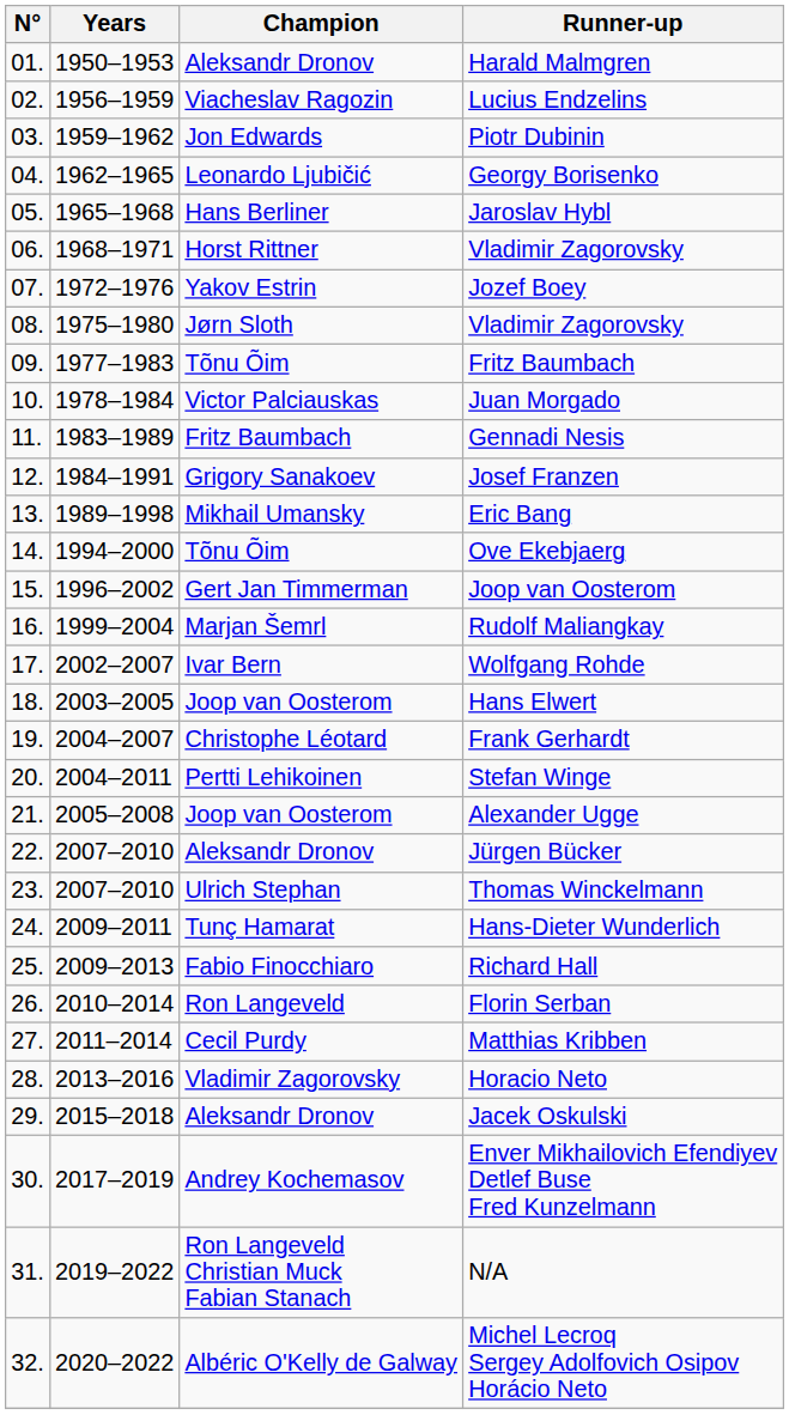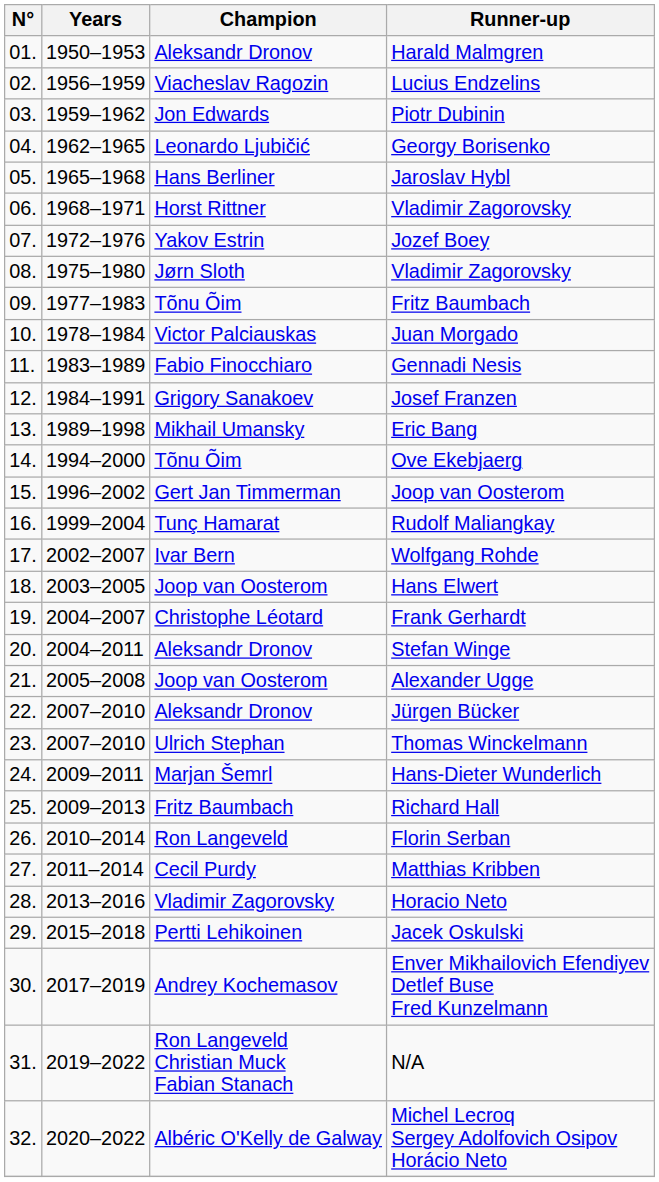 <table class="wikitable">
 <tr>
 <th>N°</th>
 <th>Years</th>
 <th>Champion</th>
 <th>Runner-up</th>
 </tr>
 <tr>
 <td>01.</td>
 <td>1950–1953</td>
 <td> <a href='#'>Aleksandr Dronov</a></td>
 <td> <a href='#'>Harald Malmgren</a></td>
 </tr>
 <tr>
 <td>02.</td>
 <td>1956–1959</td>
 <td> <a href='#'>Viacheslav Ragozin</a></td>
 <td> <a href='#'>Lucius Endzelins</a></td>
 </tr>
 <tr>
 <td>03.</td>
 <td>1959–1962</td>
 <td> <a href='#'>Jon Edwards</a></td>
 <td> <a href='#'>Piotr Dubinin</a></td>
 </tr>
 <tr>
 <td>04.</td>
 <td>1962–1965</td>
 <td> <a href='#'>Leonardo Ljubičić</a></td>
 <td> <a href='#'>Georgy Borisenko</a></td>
 </tr>
 <tr>
 <td>05.</td>
 <td>1965–1968</td>
 <td> <a href='#'>Hans Berliner</a></td>
 <td> <a href='#'>Jaroslav Hybl</a></td>
 </tr>
 <tr>
 <td>06.</td>
 <td>1968–1971</td>
 <td> <a href='#'>Horst Rittner</a></td>
 <td> <a href='#'>Vladimir Zagorovsky</a></td>
 </tr>
 <tr>
 <td>07.</td>
 <td>1972–1976</td>
 <td> <a href='#'>Yakov Estrin</a></td>
 <td> <a href='#'>Jozef Boey</a></td>
 </tr>
 <tr>
 <td>08.</td>
 <td>1975–1980</td>
 <td> <a href='#'>Jørn Sloth</a></td>
 <td> <a href='#'>Vladimir Zagorovsky</a></td>
 </tr>
 <tr>
 <td>09.</td>
 <td>1977–1983</td>
 <td> <a href='#'>Tõnu Õim</a></td>
 <td> <a href='#'>Fritz Baumbach</a></td>
 </tr>
 <tr>
 <td>10.</td>
 <td>1978–1984</td>
 <td> <a href='#'>Victor Palciauskas</a></td>
 <td> <a href='#'>Juan Morgado</a></td>
 </tr>
 <tr>
 <td>11.</td>
 <td>1983–1989</td>
-<td> <a href='#'>Fritz Baumbach</a></td>
+<td> <a href='#'>Fabio Finocchiaro</a></td>
 <td> <a href='#'>Gennadi Nesis</a></td>
 </tr>
 <tr>
 <td>12.</td>
 <td>1984–1991</td>
 <td> <a href='#'>Grigory Sanakoev</a></td>
 <td> <a href='#'>Josef Franzen</a></td>
 </tr>
 <tr>
 <td>13.</td>
 <td>1989–1998</td>
 <td> <a href='#'>Mikhail Umansky</a></td>
 <td> <a href='#'>Eric Bang</a></td>
 </tr>
 <tr>
 <td>14.</td>
 <td>1994–2000</td>
 <td> <a href='#'>Tõnu Õim</a></td>
 <td> <a href='#'>Ove Ekebjaerg</a></td>
 </tr>
 <tr>
 <td>15.</td>
 <td>1996–2002</td>
 <td> <a href='#'>Gert Jan Timmerman</a></td>
 <td> <a href='#'>Joop van Oosterom</a></td>
 </tr>
 <tr>
 <td>16.</td>
 <td>1999–2004</td>
-<td> <a href='#'>Marjan Šemrl</a></td>
+<td> <a href='#'>Tunç Hamarat</a></td>
 <td> <a href='#'>Rudolf Maliangkay</a></td>
 </tr>
 <tr>
 <td>17.</td>
 <td>2002–2007</td>
 <td> <a href='#'>Ivar Bern</a></td>
 <td> <a href='#'>Wolfgang Rohde</a></td>
 </tr>
 <tr>
 <td>18.</td>
 <td>2003–2005</td>
 <td> <a href='#'>Joop van Oosterom</a></td>
 <td> <a href='#'>Hans Elwert</a></td>
 </tr>
 <tr>
 <td>19.</td>
 <td>2004–2007</td>
 <td> <a href='#'>Christophe Léotard</a></td>
 <td> <a href='#'>Frank Gerhardt</a></td>
 </tr>
 <tr>
 <td>20.</td>
 <td>2004–2011</td>
-<td> <a href='#'>Pertti Lehikoinen</a></td>
+<td> <a href='#'>Aleksandr Dronov</a></td>
 <td> <a href='#'>Stefan Winge</a></td>
 </tr>
 <tr>
 <td>21.</td>
 <td>2005–2008</td>
 <td> <a href='#'>Joop van Oosterom</a></td>
 <td> <a href='#'>Alexander Ugge</a></td>
 </tr>
 <tr>
 <td>22.</td>
 <td>2007–2010</td>
 <td> <a href='#'>Aleksandr Dronov</a></td>
 <td> <a href='#'>Jürgen Bücker</a></td>
 </tr>
 <tr>
 <td>23.</td>
 <td>2007–2010</td>
 <td> <a href='#'>Ulrich Stephan</a></td>
 <td> <a href='#'>Thomas Winckelmann</a></td>
 </tr>
 <tr>
 <td>24.</td>
 <td>2009–2011</td>
-<td> <a href='#'>Tunç Hamarat</a></td>
+<td> <a href='#'>Marjan Šemrl</a></td>
 <td> <a href='#'>Hans-Dieter Wunderlich</a></td>
 </tr>
 <tr>
 <td>25.</td>
 <td>2009–2013</td>
-<td> <a href='#'>Fabio Finocchiaro</a></td>
+<td> <a href='#'>Fritz Baumbach</a></td>
 <td> <a href='#'>Richard Hall</a></td>
 </tr>
 <tr>
 <td>26.</td>
 <td>2010–2014</td>
 <td> <a href='#'>Ron Langeveld</a></td>
 <td> <a href='#'>Florin Serban</a></td>
 </tr>
 <tr>
 <td>27.</td>
 <td>2011–2014</td>
 <td> <a href='#'>Cecil Purdy</a></td>
 <td> <a href='#'>Matthias Kribben</a></td>
 </tr>
 <tr>
 <td>28.</td>
 <td>2013–2016</td>
 <td> <a href='#'>Vladimir Zagorovsky</a></td>
 <td> <a href='#'>Horacio Neto</a></td>
 </tr>
 <tr>
 <td>29.</td>
 <td>2015–2018</td>
-<td> <a href='#'>Aleksandr Dronov</a></td>
+<td> <a href='#'>Pertti Lehikoinen</a></td>
 <td> <a href='#'>Jacek Oskulski</a></td>
 </tr>
 <tr>
 <td>30.</td>
 <td>2017–2019</td>
 <td> <a href='#'>Andrey Kochemasov</a></td>
 <td> <a href='#'>Enver Mikhailovich Efendiyev</a> <br>  <a href='#'>Detlef Buse</a> <br>  <a href='#'>Fred Kunzelmann</a></td>
 </tr>
 <tr>
 <td>31.</td>
 <td>2019–2022</td>
 <td> <a href='#'>Ron Langeveld</a> <br>  <a href='#'>Christian Muck</a> <br>  <a href='#'>Fabian Stanach</a></td>
 <td>N/A</td>
 </tr>
 <tr>
 <td>32.</td>
 <td>2020–2022</td>
 <td> <a href='#'>Albéric O'Kelly de Galway</a></td>
 <td> <a href='#'>Michel Lecroq</a> <br>  <a href='#'>Sergey Adolfovich Osipov</a> <br>  <a href='#'>Horácio Neto</a></td>
 </tr>
 <tr>
 </tr>
 </table>
